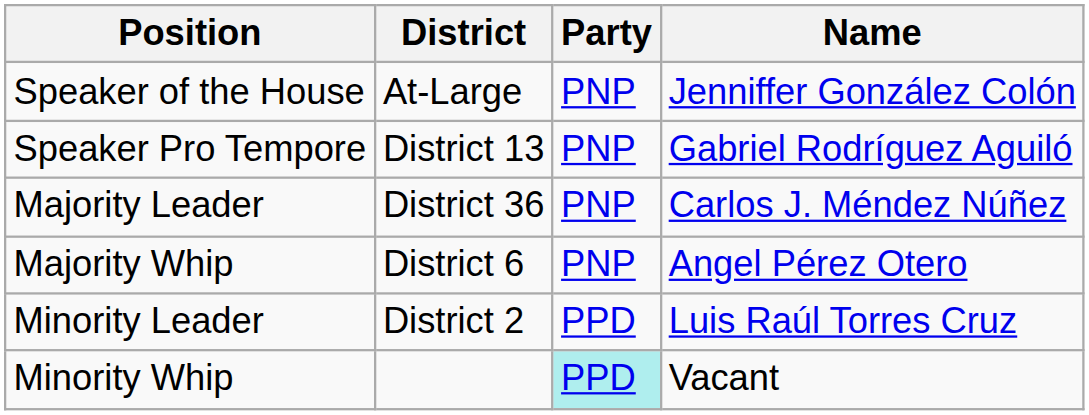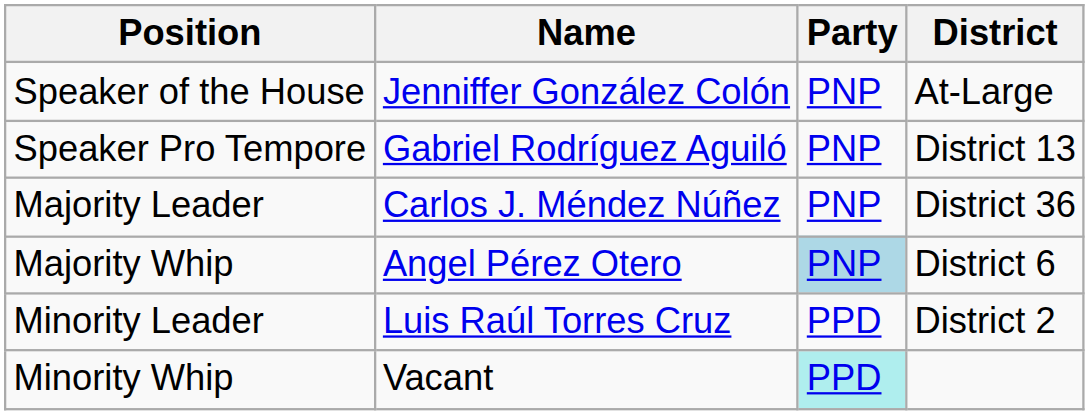 <table class="wikitable sortable">
 <tr>
 <th>Position</th>
+<th>Name</th>
+<th>Party</th>
 <th>District</th>
-<th>Party</th>
-<th>Name</th>
 </tr>
 <tr>
 <td>Speaker of the House</td>
+<td><a href='#'>Jenniffer González Colón</a></td>
+<td><a href='#'>PNP</a></td>
 <td>At-Large</td>
-<td><a href='#'>PNP</a></td>
-<td><a href='#'>Jenniffer González Colón</a></td>
 </tr>
 <tr>
 <td>Speaker Pro Tempore</td>
+<td><a href='#'>Gabriel Rodríguez Aguiló</a></td>
+<td><a href='#'>PNP</a></td>
 <td>District 13</td>
-<td><a href='#'>PNP</a></td>
-<td><a href='#'>Gabriel Rodríguez Aguiló</a></td>
 </tr>
 <tr>
 <td>Majority Leader</td>
+<td><a href='#'>Carlos J. Méndez Núñez</a></td>
+<td><a href='#'>PNP</a></td>
 <td>District 36</td>
-<td><a href='#'>PNP</a></td>
-<td><a href='#'>Carlos J. Méndez Núñez</a></td>
 </tr>
 <tr>
 <td>Majority Whip</td>
+<td><a href='#'>Angel Pérez Otero</a></td>
+<td style="background: lightblue;"><a href='#'>PNP</a></td>
 <td>District 6</td>
-<td><a href='#'>PNP</a></td>
-<td><a href='#'>Angel Pérez Otero</a></td>
 </tr>
 <tr>
 <td>Minority Leader</td>
+<td><a href='#'>Luis Raúl Torres Cruz</a></td>
+<td><a href='#'>PPD</a></td>
 <td>District 2</td>
-<td><a href='#'>PPD</a></td>
-<td><a href='#'>Luis Raúl Torres Cruz</a></td>
 </tr>
 <tr>
 <td>Minority Whip</td>
+<td>Vacant</td>
+<td style="background: paleturquoise;"><a href='#'>PPD</a></td>
 <td></td>
-<td style="background: paleturquoise;"><a href='#'>PPD</a></td>
-<td>Vacant</td>
 </tr>
 </table>
